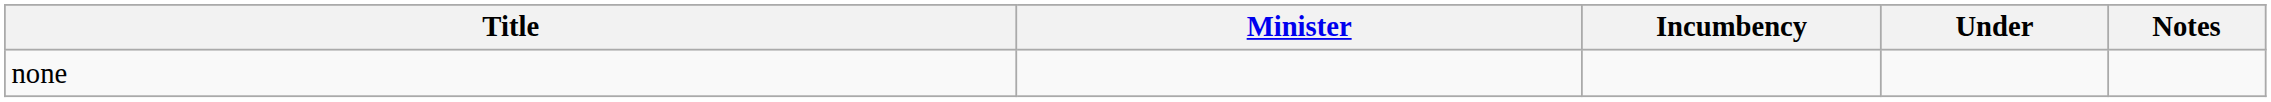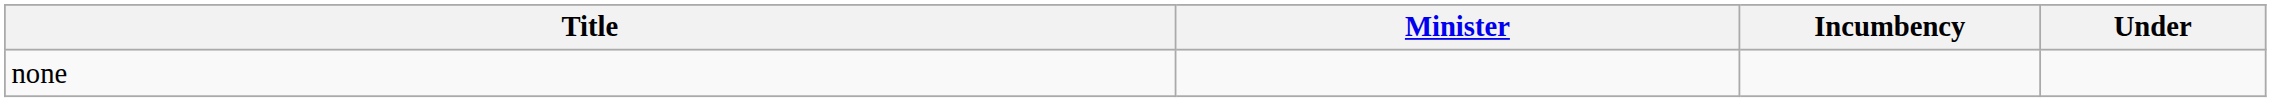 <table class="wikitable" style="width:100%;">
 <tr>
 <th>Title</th>
 <th style="width:25%;"><a href='#'>Minister</a></th>
 <th style="width:160px;">Incumbency</th>
 <th style="width:10%;">Under</th>
-<th style="width:7%;">Notes</th>
 </tr>
 <tr>
 <td>none</td>
 <td></td>
 <td></td>
 <td></td>
-<td></td>
 </tr>
 </table>
